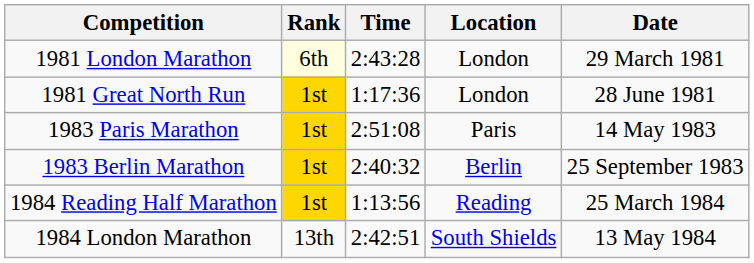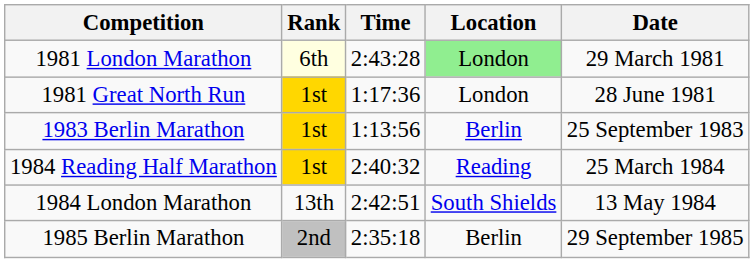 <table class="wikitable sortable">
 <tr>
 <th>Competition</th>
 <th>Rank</th>
 <th>Time</th>
 <th>Location</th>
 <th>Date</th>
 </tr>
 <tr align=center>
 <td>1981 <a href='#'>London Marathon</a></td>
 <td style="background: lightyellow;">6th</td>
 <td>2:43:28</td>
-<td>London</td>
+<td style="background: lightgreen;">London</td>
 <td>29 March 1981</td>
 </tr>
 <tr align=center>
 <td>1981 <a href='#'>Great North Run</a></td>
 <td bgcolor=gold>1st</td>
 <td>1:17:36</td>
 <td>London</td>
 <td>28 June 1981</td>
 </tr>
 <tr align=center>
-<td>1983 <a href='#'>Paris Marathon</a></td>
-<td bgcolor=gold>1st</td>
-<td>2:51:08</td>
-<td>Paris</td>
-<td>14 May 1983</td>
-</tr>
-<tr align=center>
 <td><a href='#'>1983 Berlin Marathon</a></td>
 <td bgcolor=gold>1st</td>
-<td>2:40:32</td>
+<td>1:13:56</td>
 <td><a href='#'>Berlin</a></td>
 <td>25 September 1983</td>
 </tr>
 <tr align=center>
 <td>1984 <a href='#'>Reading Half Marathon</a></td>
 <td bgcolor=gold>1st</td>
-<td>1:13:56</td>
+<td>2:40:32</td>
 <td><a href='#'>Reading</a></td>
 <td>25 March 1984</td>
 </tr>
 <tr align=center>
 <td>1984 London Marathon</td>
 <td>13th</td>
 <td>2:42:51</td>
 <td><a href='#'>South Shields</a></td>
 <td>13 May 1984</td>
 </tr>
+<tr align=center>
+<td>1985 Berlin Marathon</td>
+<td bgcolor=silver>2nd</td>
+<td>2:35:18</td>
+<td>Berlin</td>
+<td>29 September 1985</td>
+</tr>
 </table>
